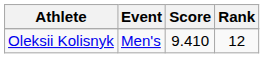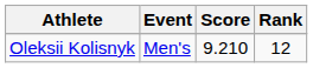 <table class=wikitable style="font-size:90%">
 <tr>
 <th>Athlete</th>
 <th>Event</th>
 <th>Score</th>
 <th>Rank</th>
 </tr>
 <tr style="font-size:95%">
 </tr>
 <tr align=center>
 <td align=left><a href='#'>Oleksii Kolisnyk</a></td>
 <td align=left><a href='#'>Men's</a></td>
-<td>9.410</td>
+<td>9.210</td>
 <td>12</td>
 </tr>
 </table>
